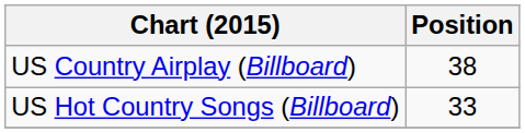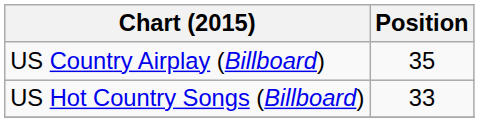 <table class="wikitable sortable">
 <tr>
 <th scope="col">Chart (2015)</th>
 <th scope="col">Position</th>
 </tr>
 <tr>
 <td>US <a href='#'>Country Airplay</a> (<em><a href='#'>Billboard</a></em>)</td>
-<td align="center">38</td>
+<td align="center">35</td>
 </tr>
 <tr>
 <td>US <a href='#'>Hot Country Songs</a> (<em><a href='#'>Billboard</a></em>)</td>
 <td align="center">33</td>
 </tr>
 <tr>
 </tr>
 </table>
